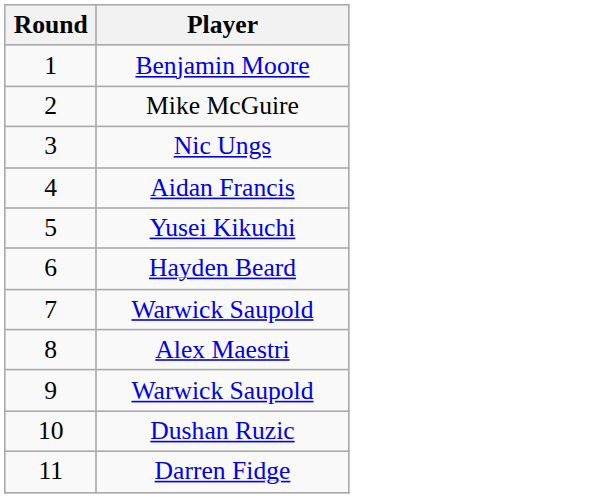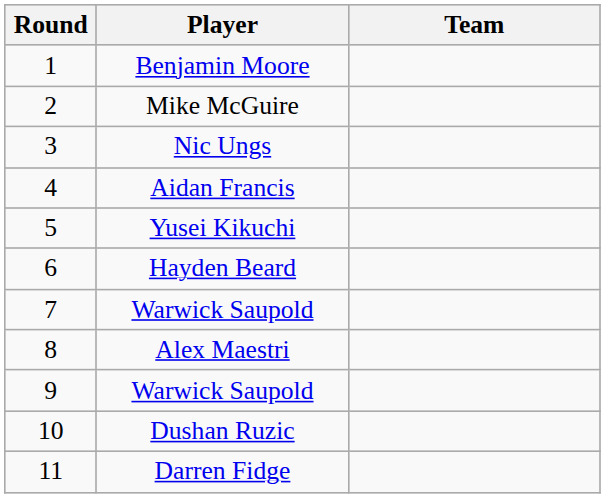 <table class="wikitable" style="text-align:center;">
 <tr>
 <th scope="col" width=50>Round</th>
 <th scope="col" width=150>Player</th>
+<th scope="col" width=150>Team</th>
 </tr>
 <tr>
 <td>1</td>
 <td><a href='#'>Benjamin Moore</a></td>
+<td></td>
 </tr>
 <tr>
 <td>2</td>
 <td>Mike McGuire</td>
+<td></td>
 </tr>
 <tr>
 <td>3</td>
 <td><a href='#'>Nic Ungs</a></td>
+<td></td>
 </tr>
 <tr>
 <td>4</td>
 <td><a href='#'>Aidan Francis</a></td>
+<td></td>
 </tr>
 <tr>
 <td>5</td>
 <td><a href='#'>Yusei Kikuchi</a></td>
+<td></td>
 </tr>
 <tr>
 <td>6</td>
 <td><a href='#'>Hayden Beard</a></td>
+<td></td>
 </tr>
 <tr>
 <td>7</td>
 <td><a href='#'>Warwick Saupold</a></td>
+<td></td>
 </tr>
 <tr>
 <td>8</td>
 <td><a href='#'>Alex Maestri</a></td>
+<td></td>
 </tr>
 <tr>
 <td>9</td>
 <td><a href='#'>Warwick Saupold</a></td>
+<td></td>
 </tr>
 <tr>
 <td>10</td>
 <td><a href='#'>Dushan Ruzic</a></td>
+<td></td>
 </tr>
 <tr>
 <td>11</td>
 <td><a href='#'>Darren Fidge</a></td>
+<td></td>
 </tr>
 </table>
